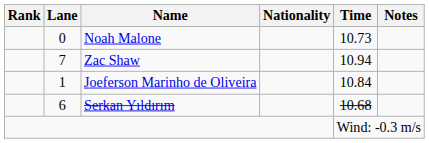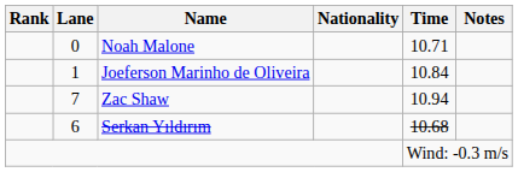 <table class="wikitable sortable" style="text-align:center">
 <tr>
 <th>Rank</th>
 <th>Lane</th>
 <th>Name</th>
 <th>Nationality</th>
 <th>Time</th>
 <th>Notes</th>
 </tr>
 <tr>
 <td></td>
 <td>0</td>
 <td align="left"><a href='#'>Noah Malone</a></td>
 <td align="left"></td>
-<td>10.73</td>
+<td>10.71</td>
+<td></td>
+</tr>
+<tr>
+<td></td>
+<td>1</td>
+<td align="left"><a href='#'>Joeferson Marinho de Oliveira</a></td>
+<td align="left"></td>
+<td>10.84</td>
 <td></td>
 </tr>
 <tr>
 <td></td>
 <td>7</td>
 <td align="left"><a href='#'>Zac Shaw</a></td>
 <td align="left"></td>
 <td>10.94</td>
-<td></td>
-</tr>
-<tr>
-<td></td>
-<td>1</td>
-<td align="left"><a href='#'>Joeferson Marinho de Oliveira</a></td>
-<td align="left"></td>
-<td>10.84</td>
 <td></td>
 </tr>
 <tr>
 <td></td>
 <td>6</td>
 <td align="left"><a href='#'><s>Serkan Yıldırım</s></a></td>
 <td align="left"><s></s></td>
 <td> <s>10.68</s></td>
 </tr>
 <tr class="sortbottom">
 <td colspan="4"></td>
 <td colspan="2" style="text-align:left;">Wind: -0.3 m/s</td>
 </tr>
 </table>
